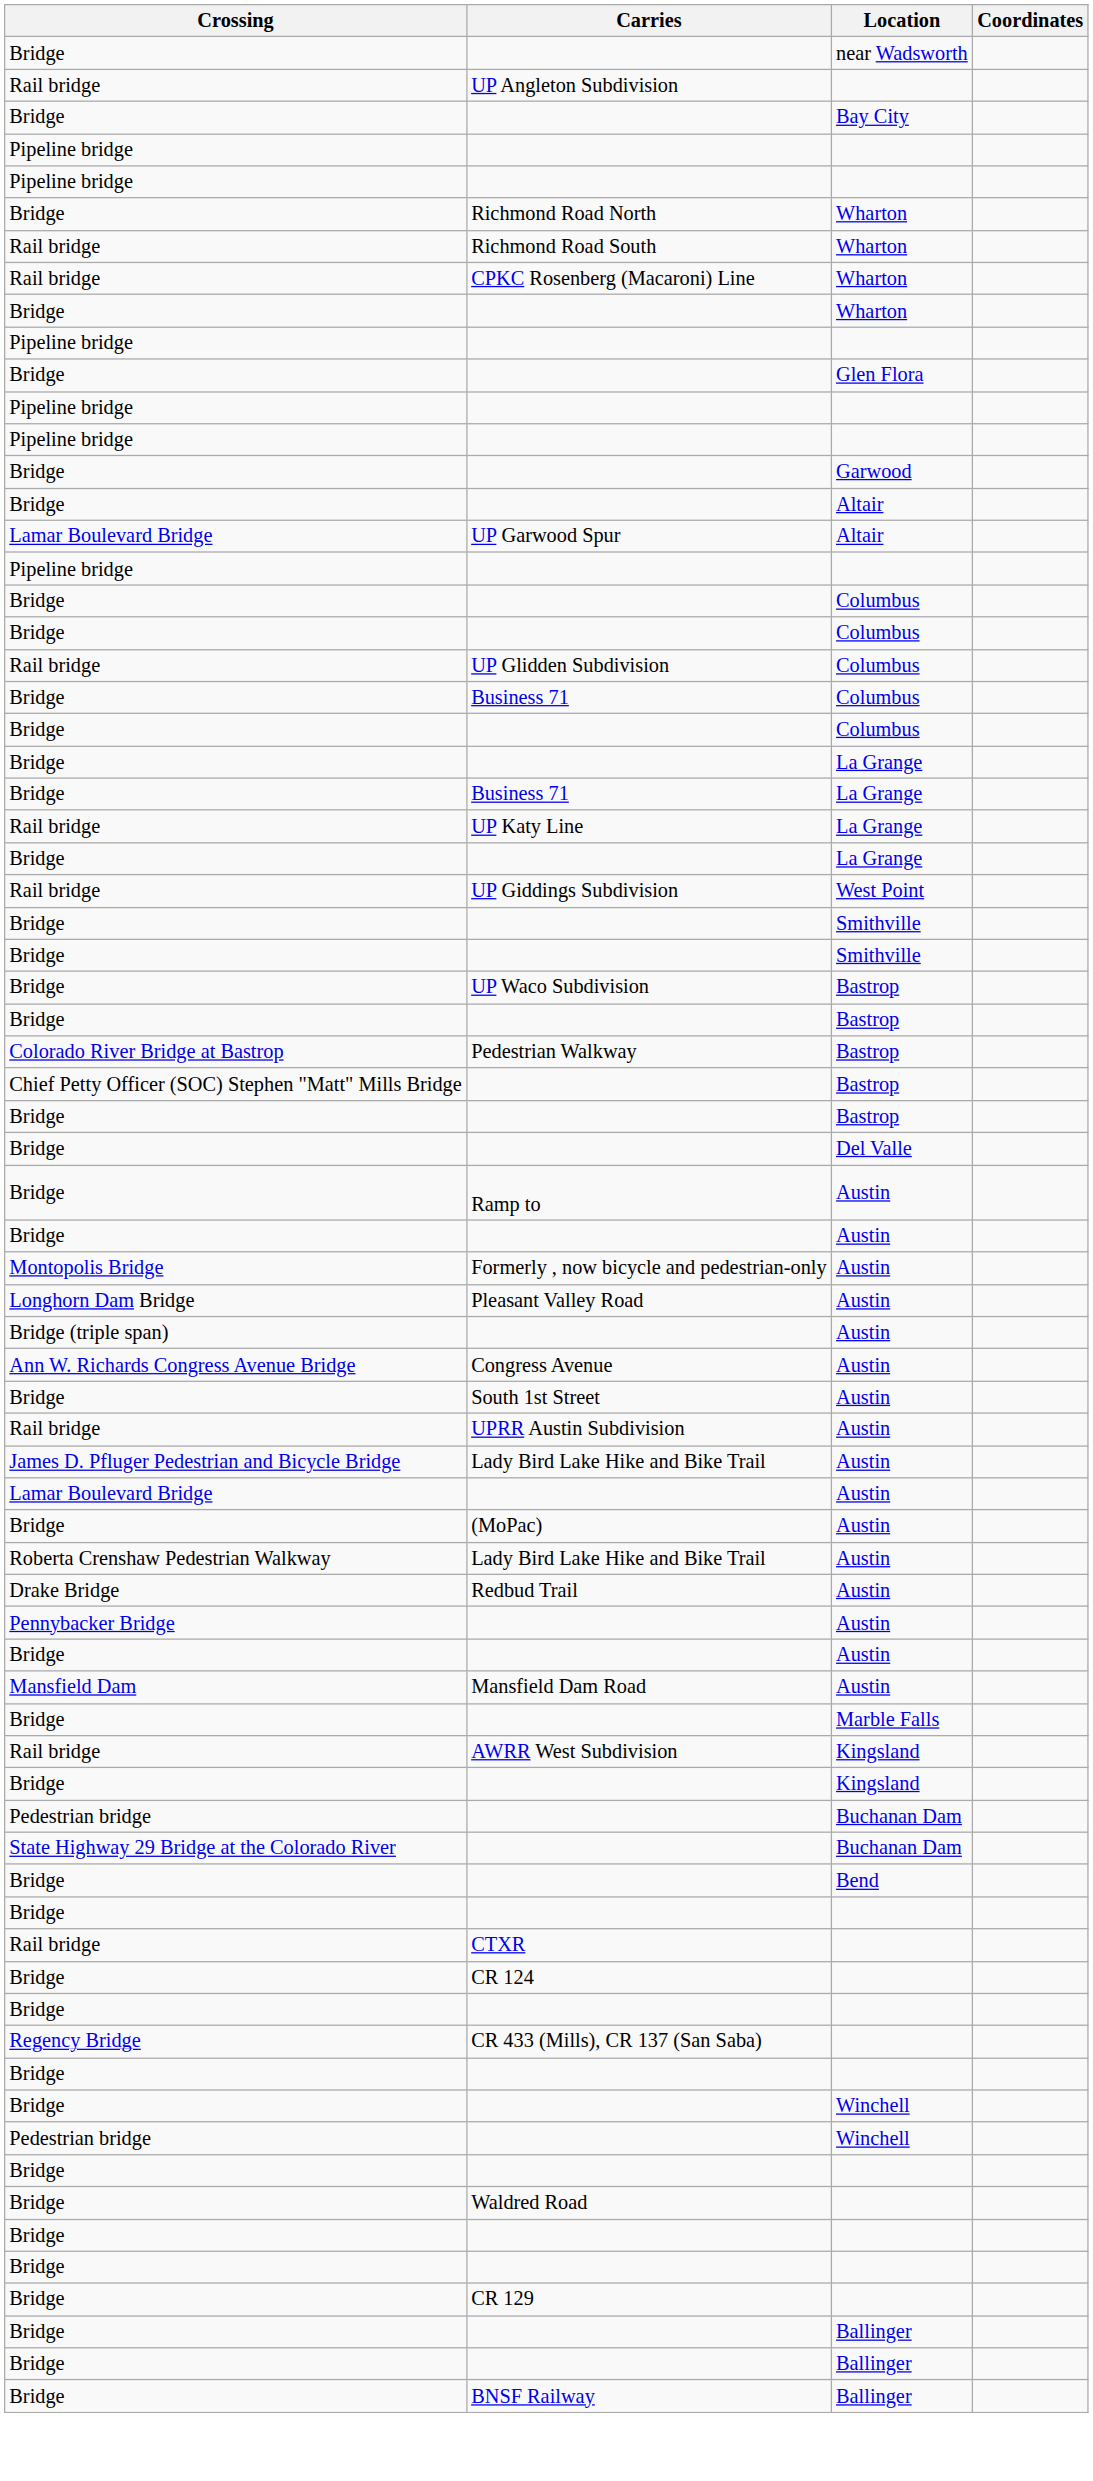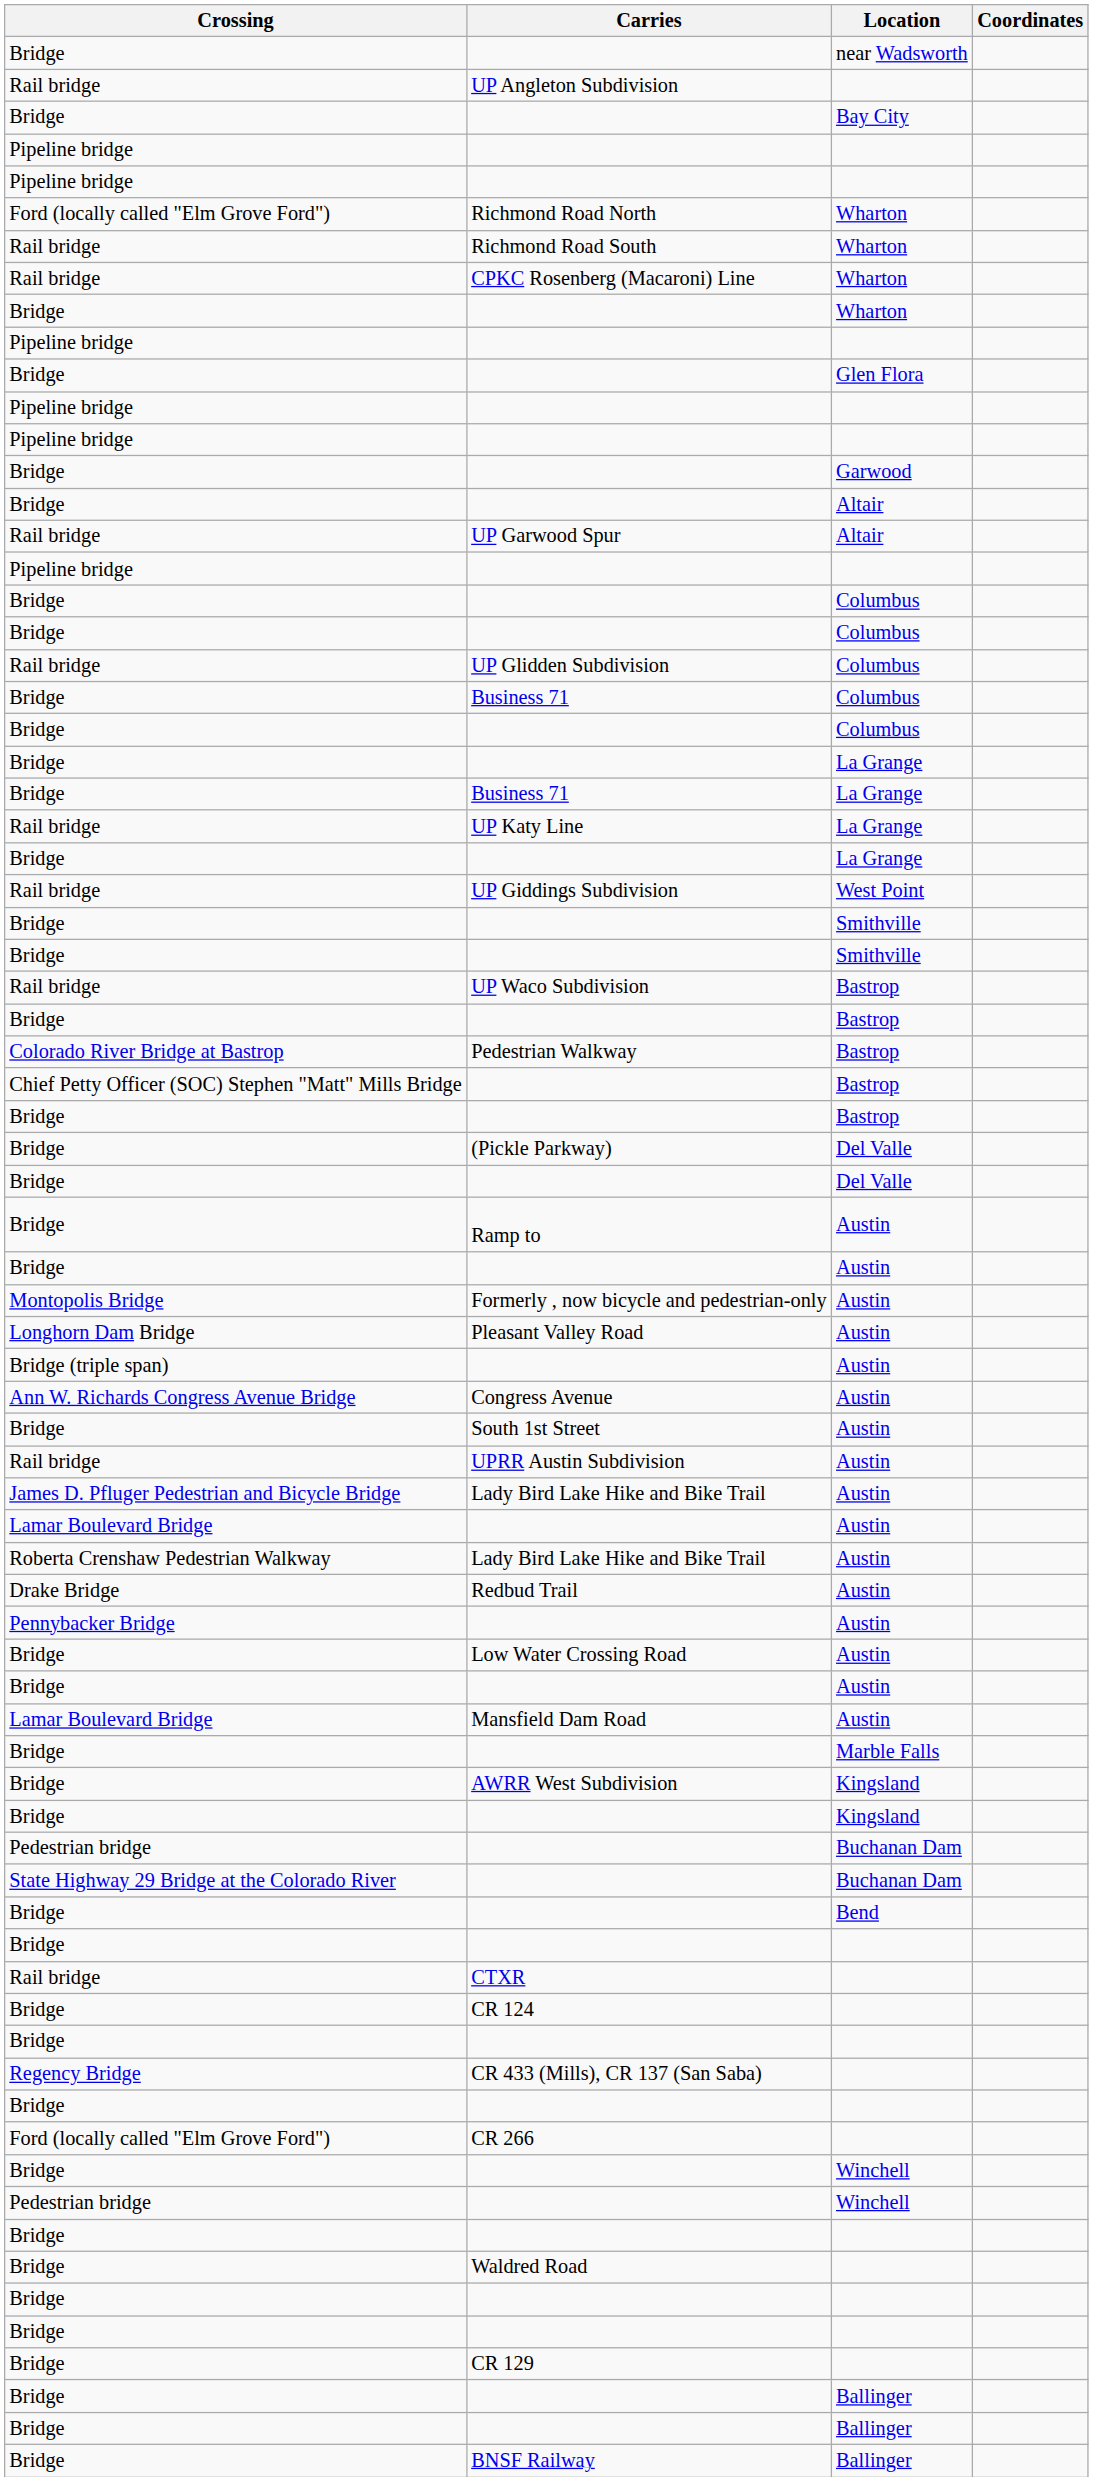 <table class=wikitable>
 <tr>
 <th>Crossing</th>
 <th>Carries</th>
 <th>Location</th>
 <th>Coordinates</th>
 </tr>
 <tr>
 <td>Bridge</td>
 <td></td>
 <td>near <a href='#'>Wadsworth</a></td>
 <td></td>
 </tr>
 <tr>
 <td>Rail bridge</td>
 <td><a href='#'>UP</a> Angleton Subdivision</td>
 <td></td>
 <td></td>
 </tr>
 <tr>
 <td>Bridge</td>
 <td></td>
 <td><a href='#'>Bay City</a></td>
 <td></td>
 </tr>
 <tr>
 <td>Pipeline bridge</td>
 <td></td>
 <td></td>
 <td></td>
 </tr>
 <tr>
 <td>Pipeline bridge</td>
 <td></td>
 <td></td>
 <td></td>
 </tr>
 <tr>
-<td>Bridge</td>
+<td>Ford (locally called "Elm Grove Ford")</td>
 <td>Richmond Road North</td>
 <td><a href='#'>Wharton</a></td>
 <td></td>
 </tr>
 <tr>
 <td>Rail bridge</td>
 <td>Richmond Road South</td>
 <td><a href='#'>Wharton</a></td>
 <td></td>
 </tr>
 <tr>
 <td>Rail bridge</td>
 <td><a href='#'>CPKC</a> Rosenberg (Macaroni) Line</td>
 <td><a href='#'>Wharton</a></td>
 <td></td>
 </tr>
 <tr>
 <td>Bridge</td>
 <td></td>
 <td><a href='#'>Wharton</a></td>
 <td></td>
 </tr>
 <tr>
 <td>Pipeline bridge</td>
 <td></td>
 <td></td>
 <td></td>
 </tr>
 <tr>
 <td>Bridge</td>
 <td></td>
 <td><a href='#'>Glen Flora</a></td>
 <td></td>
 </tr>
 <tr>
 <td>Pipeline bridge</td>
 <td></td>
 <td></td>
 <td></td>
 </tr>
 <tr>
 <td>Pipeline bridge</td>
 <td></td>
 <td></td>
 <td></td>
 </tr>
 <tr>
 <td>Bridge</td>
 <td></td>
 <td><a href='#'>Garwood</a></td>
 <td></td>
 </tr>
 <tr>
 <td>Bridge</td>
 <td></td>
 <td><a href='#'>Altair</a></td>
 <td></td>
 </tr>
 <tr>
-<td><a href='#'>Lamar Boulevard Bridge</a></td>
+<td>Rail bridge</td>
 <td><a href='#'>UP</a> Garwood Spur</td>
 <td><a href='#'>Altair</a></td>
 <td></td>
 </tr>
 <tr>
 <td>Pipeline bridge</td>
 <td></td>
 <td></td>
 <td></td>
 </tr>
 <tr>
 <td>Bridge</td>
 <td></td>
 <td><a href='#'>Columbus</a></td>
 <td></td>
 </tr>
 <tr>
 <td>Bridge</td>
 <td></td>
 <td><a href='#'>Columbus</a></td>
 <td></td>
 </tr>
 <tr>
 <td>Rail bridge</td>
 <td><a href='#'>UP</a> Glidden Subdivision</td>
 <td><a href='#'>Columbus</a></td>
 <td></td>
 </tr>
 <tr>
 <td>Bridge</td>
 <td> <a href='#'>Business 71</a></td>
 <td><a href='#'>Columbus</a></td>
 <td></td>
 </tr>
 <tr>
 <td>Bridge</td>
 <td></td>
 <td><a href='#'>Columbus</a></td>
 <td></td>
 </tr>
 <tr>
 <td>Bridge</td>
 <td></td>
 <td><a href='#'>La Grange</a></td>
 <td></td>
 </tr>
 <tr>
 <td>Bridge</td>
 <td> <a href='#'>Business 71</a></td>
 <td><a href='#'>La Grange</a></td>
 <td></td>
 </tr>
 <tr>
 <td>Rail bridge</td>
 <td><a href='#'>UP</a> Katy Line</td>
 <td><a href='#'>La Grange</a></td>
 <td></td>
 </tr>
 <tr>
 <td>Bridge</td>
 <td></td>
 <td><a href='#'>La Grange</a></td>
 <td></td>
 </tr>
 <tr>
 <td>Rail bridge</td>
 <td><a href='#'>UP</a> Giddings Subdivision</td>
 <td><a href='#'>West Point</a></td>
 <td></td>
 </tr>
 <tr>
 <td>Bridge</td>
 <td></td>
 <td><a href='#'>Smithville</a></td>
 <td></td>
 </tr>
 <tr>
 <td>Bridge</td>
 <td></td>
 <td><a href='#'>Smithville</a></td>
 <td></td>
 </tr>
 <tr>
-<td>Bridge</td>
+<td>Rail bridge</td>
 <td><a href='#'>UP</a> Waco Subdivision</td>
 <td><a href='#'>Bastrop</a></td>
 <td></td>
 </tr>
 <tr>
 <td>Bridge</td>
 <td></td>
 <td><a href='#'>Bastrop</a></td>
 <td></td>
 </tr>
 <tr>
 <td><a href='#'>Colorado River Bridge at Bastrop</a></td>
 <td>Pedestrian Walkway</td>
 <td><a href='#'>Bastrop</a></td>
 <td></td>
 </tr>
 <tr>
 <td>Chief Petty Officer (SOC) Stephen "Matt" Mills Bridge</td>
 <td></td>
 <td><a href='#'>Bastrop</a></td>
 <td></td>
 </tr>
 <tr>
 <td>Bridge</td>
 <td></td>
 <td><a href='#'>Bastrop</a></td>
+<td></td>
+</tr>
+<tr>
+<td>Bridge</td>
+<td> (Pickle Parkway)</td>
+<td><a href='#'>Del Valle</a></td>
 <td></td>
 </tr>
 <tr>
 <td>Bridge</td>
 <td></td>
 <td><a href='#'>Del Valle</a></td>
 <td></td>
 </tr>
 <tr>
 <td>Bridge</td>
 <td><br>Ramp to </td>
 <td><a href='#'>Austin</a></td>
 <td></td>
 </tr>
 <tr>
 <td>Bridge</td>
 <td><br></td>
 <td><a href='#'>Austin</a></td>
 <td></td>
 </tr>
 <tr>
 <td><a href='#'>Montopolis Bridge</a></td>
 <td>Formerly , now bicycle and pedestrian-only</td>
 <td><a href='#'>Austin</a></td>
 <td></td>
 </tr>
 <tr>
 <td><a href='#'>Longhorn Dam</a> Bridge</td>
 <td>Pleasant Valley Road</td>
 <td><a href='#'>Austin</a></td>
 <td></td>
 </tr>
 <tr>
 <td>Bridge (triple span)</td>
 <td></td>
 <td><a href='#'>Austin</a></td>
 <td></td>
 </tr>
 <tr>
 <td><a href='#'>Ann W. Richards Congress Avenue Bridge</a></td>
 <td>Congress Avenue</td>
 <td><a href='#'>Austin</a></td>
 <td></td>
 </tr>
 <tr>
 <td>Bridge</td>
 <td>South 1st Street</td>
 <td><a href='#'>Austin</a></td>
 <td></td>
 </tr>
 <tr>
 <td>Rail bridge</td>
 <td><a href='#'>UPRR</a> Austin Subdivision</td>
 <td><a href='#'>Austin</a></td>
 <td></td>
 </tr>
 <tr>
 <td><a href='#'>James D. Pfluger Pedestrian and Bicycle Bridge</a></td>
 <td>Lady Bird Lake Hike and Bike Trail</td>
 <td><a href='#'>Austin</a></td>
 <td></td>
 </tr>
 <tr>
 <td><a href='#'>Lamar Boulevard Bridge</a></td>
 <td></td>
 <td><a href='#'>Austin</a></td>
 <td></td>
 </tr>
 <tr>
-<td>Bridge</td>
-<td> (MoPac)</td>
-<td><a href='#'>Austin</a></td>
-<td></td>
-</tr>
-<tr>
 <td>Roberta Crenshaw Pedestrian Walkway</td>
 <td>Lady Bird Lake Hike and Bike Trail</td>
 <td><a href='#'>Austin</a></td>
 <td></td>
 </tr>
 <tr>
 <td>Drake Bridge</td>
 <td>Redbud Trail</td>
 <td><a href='#'>Austin</a></td>
 <td></td>
 </tr>
 <tr>
 <td><a href='#'>Pennybacker Bridge</a></td>
 <td></td>
 <td><a href='#'>Austin</a></td>
 <td></td>
 </tr>
 <tr>
 <td>Bridge</td>
+<td>Low Water Crossing Road</td>
+<td><a href='#'>Austin</a></td>
+<td></td>
+</tr>
+<tr>
+<td>Bridge</td>
 <td></td>
 <td><a href='#'>Austin</a></td>
 <td></td>
 </tr>
 <tr>
-<td><a href='#'>Mansfield Dam</a></td>
+<td><a href='#'>Lamar Boulevard Bridge</a></td>
 <td>Mansfield Dam Road</td>
 <td><a href='#'>Austin</a></td>
 <td></td>
 </tr>
 <tr>
 <td>Bridge</td>
 <td></td>
 <td><a href='#'>Marble Falls</a></td>
 <td></td>
 </tr>
 <tr>
-<td>Rail bridge</td>
+<td>Bridge</td>
 <td><a href='#'>AWRR</a> West Subdivision</td>
 <td><a href='#'>Kingsland</a></td>
 <td></td>
 </tr>
 <tr>
 <td>Bridge</td>
 <td></td>
 <td><a href='#'>Kingsland</a></td>
 <td></td>
 </tr>
 <tr>
 <td>Pedestrian bridge</td>
 <td></td>
 <td><a href='#'>Buchanan Dam</a></td>
 <td></td>
 </tr>
 <tr>
 <td><a href='#'>State Highway 29 Bridge at the Colorado River</a></td>
 <td></td>
 <td><a href='#'>Buchanan Dam</a></td>
 <td></td>
 </tr>
 <tr>
 <td>Bridge</td>
 <td></td>
 <td><a href='#'>Bend</a></td>
 <td></td>
 </tr>
 <tr>
 <td>Bridge</td>
 <td></td>
 <td></td>
 <td></td>
 </tr>
 <tr>
 <td>Rail bridge</td>
 <td><a href='#'>CTXR</a></td>
 <td></td>
 <td></td>
 </tr>
 <tr>
 <td>Bridge</td>
 <td>CR 124</td>
 <td></td>
 <td></td>
 </tr>
 <tr>
 <td>Bridge</td>
 <td></td>
 <td></td>
 <td></td>
 </tr>
 <tr>
 <td><a href='#'>Regency Bridge</a></td>
 <td>CR 433 (Mills), CR 137 (San Saba)</td>
 <td></td>
 <td></td>
 </tr>
 <tr>
 <td>Bridge</td>
 <td></td>
 <td></td>
 <td></td>
 </tr>
 <tr>
+<td>Ford (locally called "Elm Grove Ford")</td>
+<td>CR 266</td>
+<td></td>
+<td></td>
+</tr>
+<tr>
 <td>Bridge</td>
 <td></td>
 <td><a href='#'>Winchell</a></td>
 <td></td>
 </tr>
 <tr>
 <td>Pedestrian bridge</td>
 <td></td>
 <td><a href='#'>Winchell</a></td>
 <td></td>
 </tr>
 <tr>
 <td>Bridge</td>
 <td></td>
 <td></td>
 <td></td>
 </tr>
 <tr>
 <td>Bridge</td>
 <td>Waldred Road</td>
 <td></td>
 <td></td>
 </tr>
 <tr>
 <td>Bridge</td>
 <td></td>
 <td></td>
 <td></td>
 </tr>
 <tr>
 <td>Bridge</td>
 <td></td>
 <td></td>
 <td></td>
 </tr>
 <tr>
 <td>Bridge</td>
 <td>CR 129</td>
 <td></td>
 <td></td>
 </tr>
 <tr>
 <td>Bridge</td>
 <td></td>
 <td><a href='#'>Ballinger</a></td>
 <td></td>
 </tr>
 <tr>
 <td>Bridge</td>
 <td></td>
 <td><a href='#'>Ballinger</a></td>
 <td></td>
 </tr>
 <tr>
 <td>Bridge</td>
 <td><a href='#'>BNSF Railway</a></td>
 <td><a href='#'>Ballinger</a></td>
 <td></td>
 </tr>
 </table>
